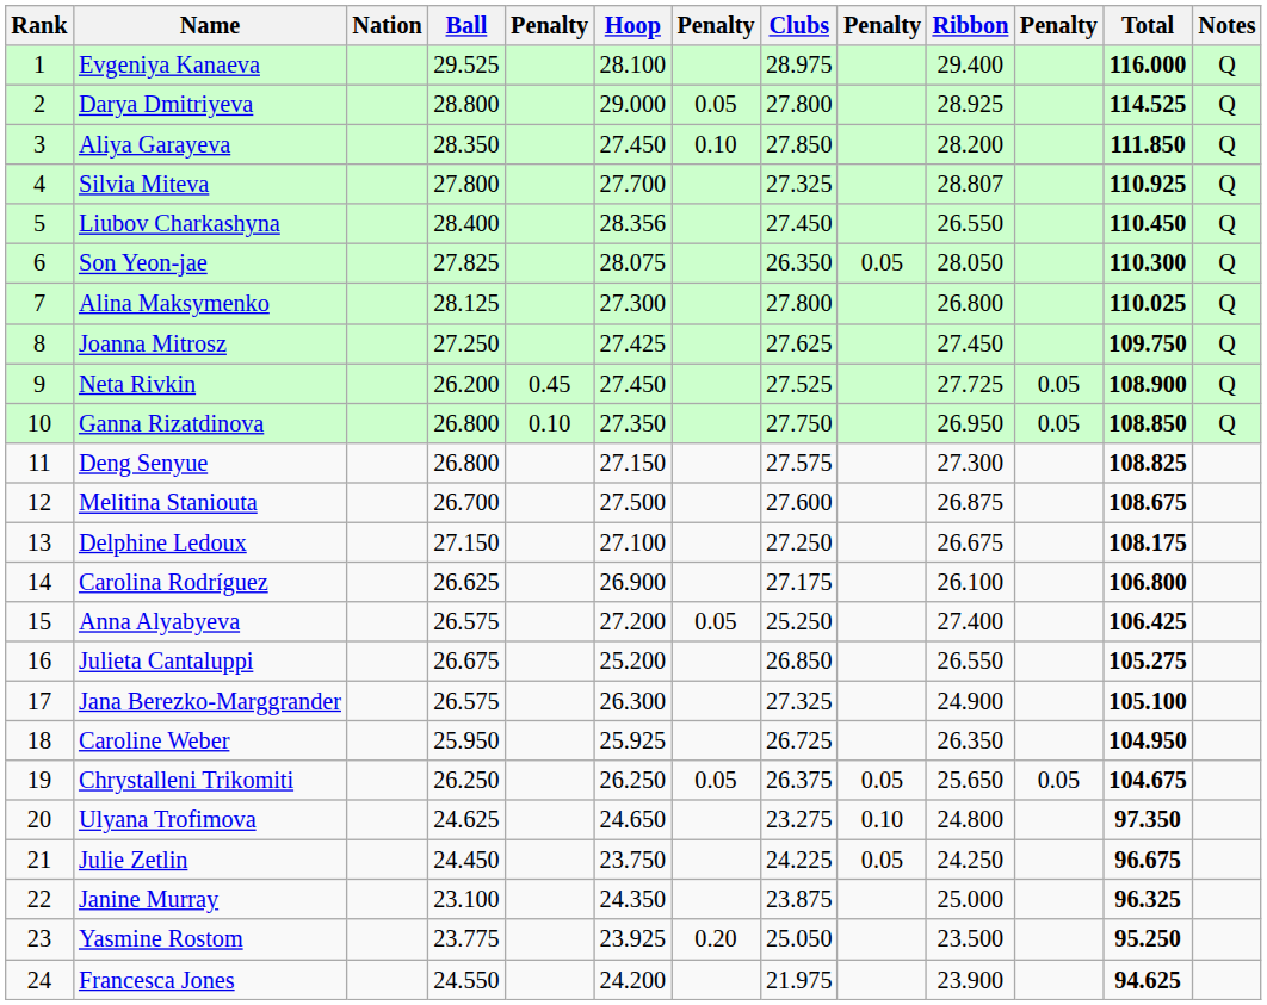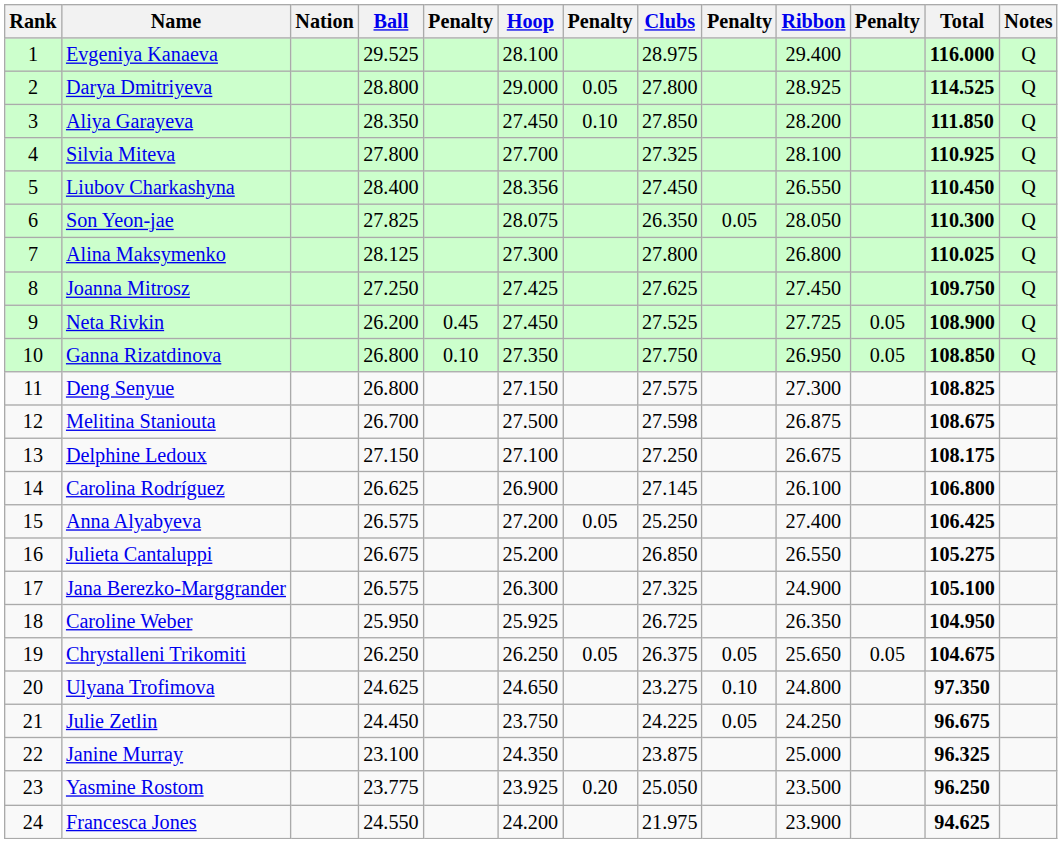 <table class="wikitable sortable" style="text-align:center; font-size:95%">
 <tr>
 <th>Rank</th>
 <th>Name</th>
 <th>Nation</th>
 <th><a href='#'>Ball</a></th>
 <th>Penalty</th>
 <th><a href='#'>Hoop</a></th>
 <th>Penalty</th>
 <th><a href='#'>Clubs</a></th>
 <th>Penalty</th>
 <th><a href='#'>Ribbon</a></th>
 <th>Penalty</th>
 <th>Total</th>
 <th>Notes</th>
 </tr>
 <tr bgcolor="ccffcc">
 <td>1</td>
 <td align="left"><a href='#'>Evgeniya Kanaeva</a></td>
 <td></td>
 <td>29.525</td>
 <td></td>
 <td>28.100</td>
 <td></td>
 <td>28.975</td>
 <td></td>
 <td>29.400</td>
 <td></td>
 <td><strong>116.000</strong></td>
 <td>Q</td>
 </tr>
 <tr bgcolor="ccffcc">
 <td>2</td>
 <td align="left"><a href='#'>Darya Dmitriyeva</a></td>
 <td></td>
 <td>28.800</td>
 <td></td>
 <td>29.000</td>
 <td>0.05</td>
 <td>27.800</td>
 <td></td>
 <td>28.925</td>
 <td></td>
 <td><strong>114.525</strong></td>
 <td>Q</td>
 </tr>
 <tr bgcolor="ccffcc">
 <td>3</td>
 <td align="left"><a href='#'>Aliya Garayeva</a></td>
 <td></td>
 <td>28.350</td>
 <td></td>
 <td>27.450</td>
 <td>0.10</td>
 <td>27.850</td>
 <td></td>
 <td>28.200</td>
 <td></td>
 <td><strong>111.850</strong></td>
 <td>Q</td>
 </tr>
 <tr bgcolor="ccffcc">
 <td>4</td>
 <td align="left"><a href='#'>Silvia Miteva</a></td>
 <td></td>
 <td>27.800</td>
 <td></td>
 <td>27.700</td>
 <td></td>
 <td>27.325</td>
 <td></td>
-<td>28.807</td>
+<td>28.100</td>
 <td></td>
 <td><strong>110.925</strong></td>
 <td>Q</td>
 </tr>
 <tr bgcolor="ccffcc">
 <td>5</td>
 <td align="left"><a href='#'>Liubov Charkashyna</a></td>
 <td></td>
 <td>28.400</td>
 <td></td>
 <td>28.356</td>
 <td></td>
 <td>27.450</td>
 <td></td>
 <td>26.550</td>
 <td></td>
 <td><strong>110.450</strong></td>
 <td>Q</td>
 </tr>
 <tr bgcolor="ccffcc">
 <td>6</td>
 <td align="left"><a href='#'>Son Yeon-jae</a></td>
 <td></td>
 <td>27.825</td>
 <td></td>
 <td>28.075</td>
 <td></td>
 <td>26.350</td>
 <td>0.05</td>
 <td>28.050</td>
 <td></td>
 <td><strong>110.300</strong></td>
 <td>Q</td>
 </tr>
 <tr bgcolor="ccffcc">
 <td>7</td>
 <td align="left"><a href='#'>Alina Maksymenko</a></td>
 <td></td>
 <td>28.125</td>
 <td></td>
 <td>27.300</td>
 <td></td>
 <td>27.800</td>
 <td></td>
 <td>26.800</td>
 <td></td>
 <td><strong>110.025</strong></td>
 <td>Q</td>
 </tr>
 <tr bgcolor="ccffcc">
 <td>8</td>
 <td align="left"><a href='#'>Joanna Mitrosz</a></td>
 <td></td>
 <td>27.250</td>
 <td></td>
 <td>27.425</td>
 <td></td>
 <td>27.625</td>
 <td></td>
 <td>27.450</td>
 <td></td>
 <td><strong>109.750</strong></td>
 <td>Q</td>
 </tr>
 <tr bgcolor="ccffcc">
 <td>9</td>
 <td align="left"><a href='#'>Neta Rivkin</a></td>
 <td></td>
 <td>26.200</td>
 <td>0.45</td>
 <td>27.450</td>
 <td></td>
 <td>27.525</td>
 <td></td>
 <td>27.725</td>
 <td>0.05</td>
 <td><strong>108.900</strong></td>
 <td>Q</td>
 </tr>
 <tr bgcolor="ccffcc">
 <td>10</td>
 <td align="left"><a href='#'>Ganna Rizatdinova</a></td>
 <td></td>
 <td>26.800</td>
 <td>0.10</td>
 <td>27.350</td>
 <td></td>
 <td>27.750</td>
 <td></td>
 <td>26.950</td>
 <td>0.05</td>
 <td><strong>108.850</strong></td>
 <td>Q</td>
 </tr>
 <tr>
 <td>11</td>
 <td align="left"><a href='#'>Deng Senyue</a></td>
 <td></td>
 <td>26.800</td>
 <td></td>
 <td>27.150</td>
 <td></td>
 <td>27.575</td>
 <td></td>
 <td>27.300</td>
 <td></td>
 <td><strong>108.825</strong></td>
 <td></td>
 </tr>
 <tr>
 <td>12</td>
 <td align="left"><a href='#'>Melitina Staniouta</a></td>
 <td></td>
 <td>26.700</td>
 <td></td>
 <td>27.500</td>
 <td></td>
-<td>27.600</td>
+<td>27.598</td>
 <td></td>
 <td>26.875</td>
 <td></td>
 <td><strong>108.675</strong></td>
 <td></td>
 </tr>
 <tr>
 <td>13</td>
 <td align="left"><a href='#'>Delphine Ledoux</a></td>
 <td></td>
 <td>27.150</td>
 <td></td>
 <td>27.100</td>
 <td></td>
 <td>27.250</td>
 <td></td>
 <td>26.675</td>
 <td></td>
 <td><strong>108.175</strong></td>
 <td></td>
 </tr>
 <tr>
 <td>14</td>
 <td align="left"><a href='#'>Carolina Rodríguez</a></td>
 <td></td>
 <td>26.625</td>
 <td></td>
 <td>26.900</td>
 <td></td>
-<td>27.175</td>
+<td>27.145</td>
 <td></td>
 <td>26.100</td>
 <td></td>
 <td><strong>106.800</strong></td>
 <td></td>
 </tr>
 <tr>
 <td>15</td>
 <td align="left"><a href='#'>Anna Alyabyeva</a></td>
 <td></td>
 <td>26.575</td>
 <td></td>
 <td>27.200</td>
 <td>0.05</td>
 <td>25.250</td>
 <td></td>
 <td>27.400</td>
 <td></td>
 <td><strong>106.425</strong></td>
 <td></td>
 </tr>
 <tr>
 <td>16</td>
 <td align="left"><a href='#'>Julieta Cantaluppi</a></td>
 <td></td>
 <td>26.675</td>
 <td></td>
 <td>25.200</td>
 <td></td>
 <td>26.850</td>
 <td></td>
 <td>26.550</td>
 <td></td>
 <td><strong>105.275</strong></td>
 <td></td>
 </tr>
 <tr>
 <td>17</td>
 <td align="left"><a href='#'>Jana Berezko-Marggrander</a></td>
 <td></td>
 <td>26.575</td>
 <td></td>
 <td>26.300</td>
 <td></td>
 <td>27.325</td>
 <td></td>
 <td>24.900</td>
 <td></td>
 <td><strong>105.100</strong></td>
 <td></td>
 </tr>
 <tr>
 <td>18</td>
 <td align="left"><a href='#'>Caroline Weber</a></td>
 <td></td>
 <td>25.950</td>
 <td></td>
 <td>25.925</td>
 <td></td>
 <td>26.725</td>
 <td></td>
 <td>26.350</td>
 <td></td>
 <td><strong>104.950</strong></td>
 <td></td>
 </tr>
 <tr>
 <td>19</td>
 <td align="left"><a href='#'>Chrystalleni Trikomiti</a></td>
 <td></td>
 <td>26.250</td>
 <td></td>
 <td>26.250</td>
 <td>0.05</td>
 <td>26.375</td>
 <td>0.05</td>
 <td>25.650</td>
 <td>0.05</td>
 <td><strong>104.675</strong></td>
 <td></td>
 </tr>
 <tr>
 <td>20</td>
 <td align="left"><a href='#'>Ulyana Trofimova</a></td>
 <td></td>
 <td>24.625</td>
 <td></td>
 <td>24.650</td>
 <td></td>
 <td>23.275</td>
 <td>0.10</td>
 <td>24.800</td>
 <td></td>
 <td><strong>97.350</strong></td>
 <td></td>
 </tr>
 <tr>
 <td>21</td>
 <td align="left"><a href='#'>Julie Zetlin</a></td>
 <td></td>
 <td>24.450</td>
 <td></td>
 <td>23.750</td>
 <td></td>
 <td>24.225</td>
 <td>0.05</td>
 <td>24.250</td>
 <td></td>
 <td><strong>96.675</strong></td>
 <td></td>
 </tr>
 <tr>
 <td>22</td>
 <td align="left"><a href='#'>Janine Murray</a></td>
 <td></td>
 <td>23.100</td>
 <td></td>
 <td>24.350</td>
 <td></td>
 <td>23.875</td>
 <td></td>
 <td>25.000</td>
 <td></td>
 <td><strong>96.325</strong></td>
 <td></td>
 </tr>
 <tr>
 <td>23</td>
 <td align="left"><a href='#'>Yasmine Rostom</a></td>
 <td></td>
 <td>23.775</td>
 <td></td>
 <td>23.925</td>
 <td>0.20</td>
 <td>25.050</td>
 <td></td>
 <td>23.500</td>
 <td></td>
-<td><strong>95.250</strong></td>
+<td><strong>96.250</strong></td>
 <td></td>
 </tr>
 <tr>
 <td>24</td>
 <td align="left"><a href='#'>Francesca Jones</a></td>
 <td></td>
 <td>24.550</td>
 <td></td>
 <td>24.200</td>
 <td></td>
 <td>21.975</td>
 <td></td>
 <td>23.900</td>
 <td></td>
 <td><strong>94.625</strong></td>
 <td></td>
 </tr>
 </table>
